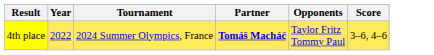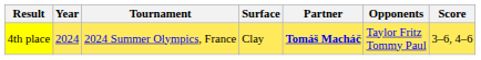 <table class="sortable wikitable">
 <tr>
 <th>Result</th>
 <th>Year</th>
 <th>Tournament</th>
+<th>Surface</th>
 <th>Partner</th>
 <th>Opponents</th>
 <th class=unsortable>Score</th>
 </tr>
 <tr bgcolor=FFEA5C>
 <td bgcolor=yellow>4th place</td>
-<td><a href='#'>2022</a></td>
+<td><a href='#'>2024</a></td>
 <td><a href='#'>2024 Summer Olympics</a>, France</td>
+<td>Clay</td>
 <td><strong> <a href='#'>Tomáš Macháč</a></strong></td>
 <td> <a href='#'>Taylor Fritz</a><br> <a href='#'>Tommy Paul</a></td>
 <td>3–6, 4–6</td>
 </tr>
 </table>
